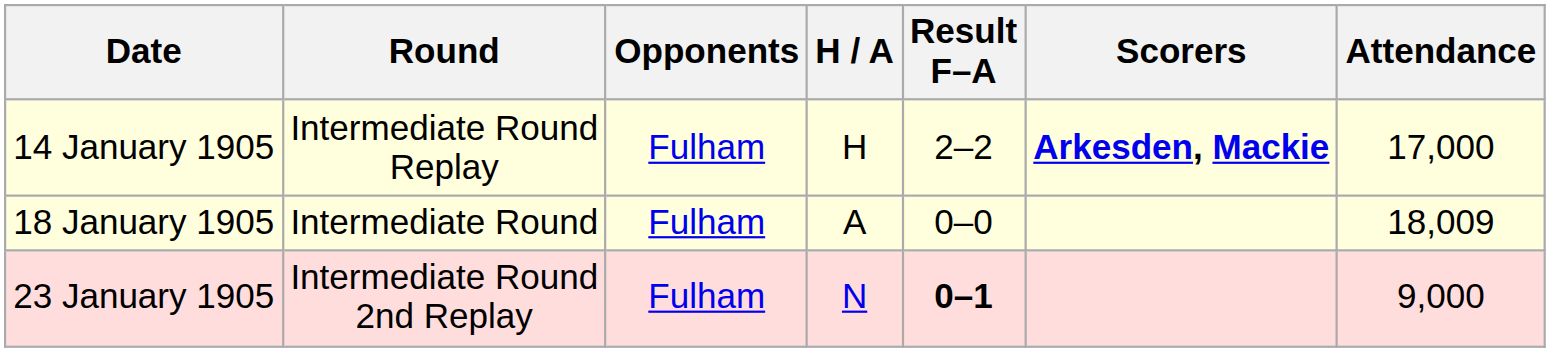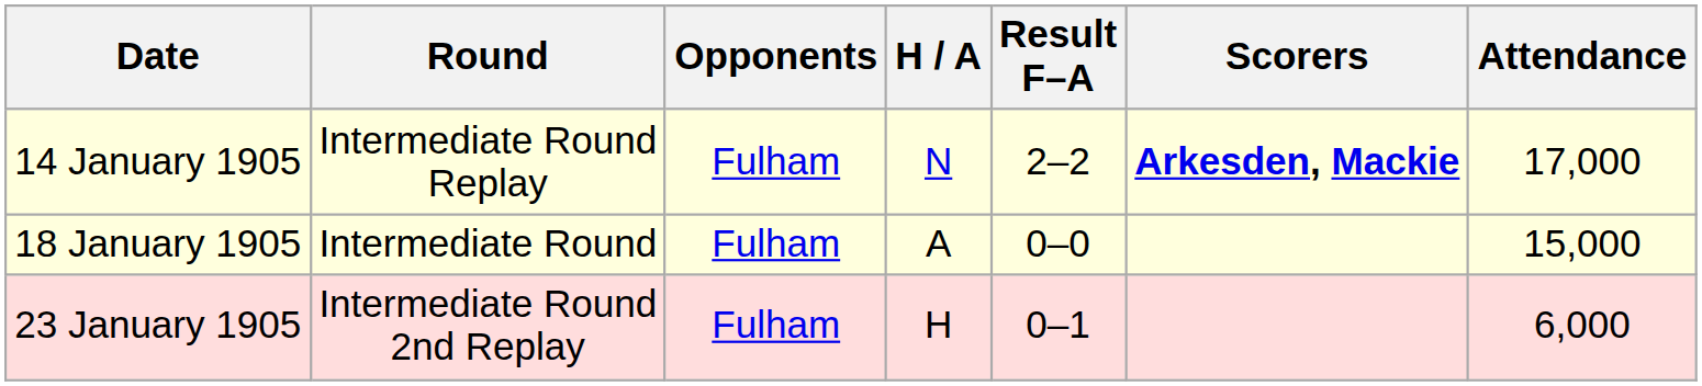 <table class="wikitable" style="text-align:center">
 <tr>
 <th>Date</th>
 <th>Round</th>
 <th>Opponents</th>
 <th>H / A</th>
 <th>Result<br>F–A</th>
 <th>Scorers</th>
 <th>Attendance</th>
 </tr>
 <tr bgcolor="#ffffdd">
 <td>14 January 1905</td>
 <td>Intermediate Round<br>Replay</td>
 <td><a href='#'>Fulham</a></td>
-<td>H</td>
+<td><a href='#'>N</a></td>
 <td>2–2</td>
 <td><strong><a href='#'>Arkesden</a>, <a href='#'>Mackie</a></strong></td>
 <td>17,000</td>
 </tr>
 <tr bgcolor="#ffffdd">
 <td>18 January 1905</td>
 <td>Intermediate Round</td>
 <td><a href='#'>Fulham</a></td>
 <td>A</td>
 <td>0–0</td>
 <td></td>
-<td>18,009</td>
+<td>15,000</td>
 </tr>
 <tr bgcolor="#ffdddd">
 <td>23 January 1905</td>
 <td>Intermediate Round<br>2nd Replay</td>
 <td><a href='#'>Fulham</a></td>
-<td><a href='#'>N</a></td>
-<td><strong>0–1</strong></td>
+<td>H</td>
+<td>0–1</td>
 <td></td>
-<td>9,000</td>
+<td>6,000</td>
 </tr>
 </table>
